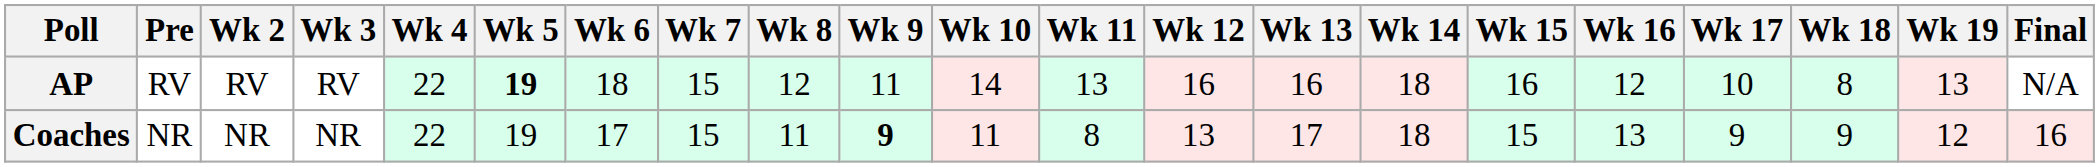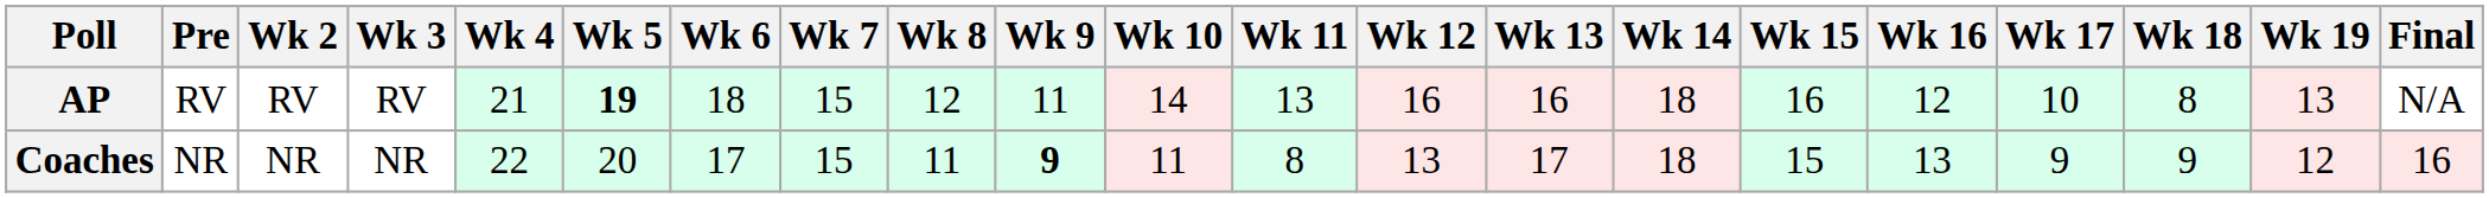 <table class="wikitable" style="white-space:nowrap;text-align:center;">
 <tr>
 <th>Poll</th>
 <th>Pre</th>
 <th>Wk 2</th>
 <th>Wk 3</th>
 <th>Wk 4</th>
 <th>Wk 5</th>
 <th>Wk 6</th>
 <th>Wk 7</th>
 <th>Wk 8</th>
 <th>Wk 9</th>
 <th>Wk 10</th>
 <th>Wk 11</th>
 <th>Wk 12</th>
 <th>Wk 13</th>
 <th>Wk 14</th>
 <th>Wk 15</th>
 <th>Wk 16</th>
 <th>Wk 17</th>
 <th>Wk 18</th>
 <th>Wk 19</th>
 <th>Final</th>
 </tr>
 <tr>
 <th>AP</th>
 <td style="background:#FFF;">RV</td>
 <td style="background:#FFF;">RV</td>
 <td style="background:#FFF;">RV</td>
-<td style="background:#D8FFEB;">22</td>
+<td style="background:#D8FFEB;">21</td>
 <td style="background:#D8FFEB;"><strong>19</strong></td>
 <td style="background:#D8FFEB;">18</td>
 <td style="background:#D8FFEB;">15</td>
 <td style="background:#D8FFEB;">12</td>
 <td style="background:#D8FFEB;">11</td>
 <td style="background:#FFE6E6;">14</td>
 <td style="background:#D8FFEB;">13</td>
 <td style="background:#FFE6E6;">16</td>
 <td style="background:#FFE6E6;">16</td>
 <td style="background:#FFE6E6;">18</td>
 <td style="background:#D8FFEB;">16</td>
 <td style="background:#D8FFEB;">12</td>
 <td style="background:#D8FFEB;">10</td>
 <td style="background:#D8FFEB;">8</td>
 <td style="background:#FFE6E6;">13</td>
 <td style="background:#FFF;">N/A</td>
 </tr>
 <tr>
 <th>Coaches</th>
 <td style="background:#FFF;">NR</td>
 <td style="background:#FFF;">NR</td>
 <td style="background:#FFF;">NR</td>
 <td style="background:#D8FFEB;">22</td>
-<td style="background:#D8FFEB;">19</td>
+<td style="background:#D8FFEB;">20</td>
 <td style="background:#D8FFEB;">17</td>
 <td style="background:#D8FFEB;">15</td>
 <td style="background:#D8FFEB;">11</td>
 <td style="background:#D8FFEB;"><strong>9</strong></td>
 <td style="background:#FFE6E6;">11</td>
 <td style="background:#D8FFEB;">8</td>
 <td style="background:#FFE6E6;">13</td>
 <td style="background:#FFE6E6;">17</td>
 <td style="background:#FFE6E6;">18</td>
 <td style="background:#D8FFEB;">15</td>
 <td style="background:#D8FFEB;">13</td>
 <td style="background:#D8FFEB;">9</td>
 <td style="background:#D8FFEB;">9</td>
 <td style="background:#FFE6E6;">12</td>
 <td style="background:#FFE6E6;">16</td>
 </tr>
 </table>
